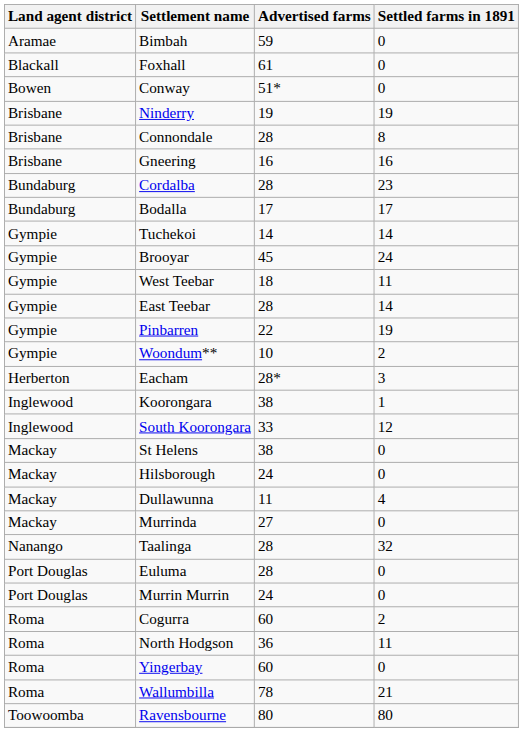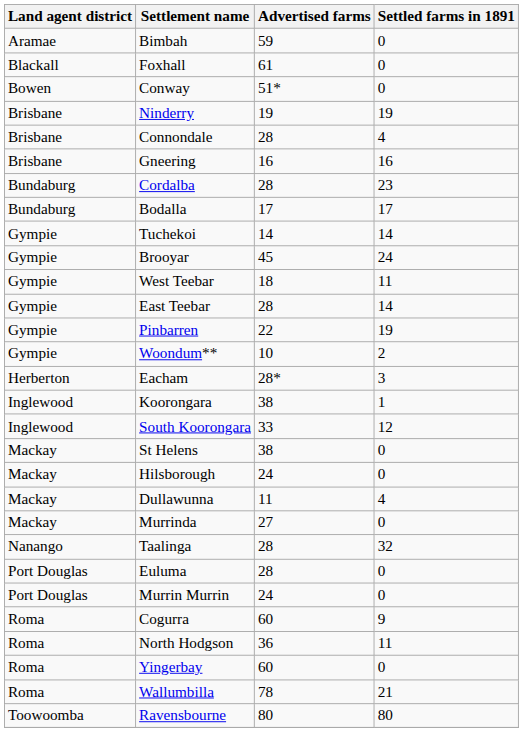 <table class="wikitable sortable">
 <tr>
 <th>Land agent district</th>
 <th>Settlement name</th>
 <th>Advertised farms</th>
 <th>Settled farms in 1891</th>
 </tr>
 <tr>
 <td>Aramae</td>
 <td>Bimbah</td>
 <td>59</td>
 <td>0</td>
 </tr>
 <tr>
 <td>Blackall</td>
 <td>Foxhall</td>
 <td>61</td>
 <td>0</td>
 </tr>
 <tr>
 <td>Bowen</td>
 <td>Conway</td>
 <td>51*</td>
 <td>0</td>
 </tr>
 <tr>
 <td>Brisbane</td>
 <td><a href='#'>Ninderry</a></td>
 <td>19</td>
 <td>19</td>
 </tr>
 <tr>
 <td>Brisbane</td>
 <td>Connondale</td>
 <td>28</td>
-<td>8</td>
+<td>4</td>
 </tr>
 <tr>
 <td>Brisbane</td>
 <td>Gneering</td>
 <td>16</td>
 <td>16</td>
 </tr>
 <tr>
 <td>Bundaburg</td>
 <td><a href='#'>Cordalba</a></td>
 <td>28</td>
 <td>23</td>
 </tr>
 <tr>
 <td>Bundaburg</td>
 <td>Bodalla</td>
 <td>17</td>
 <td>17</td>
 </tr>
 <tr>
 <td>Gympie</td>
 <td>Tuchekoi</td>
 <td>14</td>
 <td>14</td>
 </tr>
 <tr>
 <td>Gympie</td>
 <td>Brooyar</td>
 <td>45</td>
 <td>24</td>
 </tr>
 <tr>
 <td>Gympie</td>
 <td>West Teebar</td>
 <td>18</td>
 <td>11</td>
 </tr>
 <tr>
 <td>Gympie</td>
 <td>East Teebar</td>
 <td>28</td>
 <td>14</td>
 </tr>
 <tr>
 <td>Gympie</td>
 <td><a href='#'>Pinbarren</a></td>
 <td>22</td>
 <td>19</td>
 </tr>
 <tr>
 <td>Gympie</td>
 <td><a href='#'>Woondum</a>**</td>
 <td>10</td>
 <td>2</td>
 </tr>
 <tr>
 <td>Herberton</td>
 <td>Eacham</td>
 <td>28*</td>
 <td>3</td>
 </tr>
 <tr>
 <td>Inglewood</td>
 <td>Koorongara</td>
 <td>38</td>
 <td>1</td>
 </tr>
 <tr>
 <td>Inglewood</td>
 <td><a href='#'> South Koorongara</a></td>
 <td>33</td>
 <td>12</td>
 </tr>
 <tr>
 <td>Mackay</td>
 <td>St Helens</td>
 <td>38</td>
 <td>0</td>
 </tr>
 <tr>
 <td>Mackay</td>
 <td>Hilsborough</td>
 <td>24</td>
 <td>0</td>
 </tr>
 <tr>
 <td>Mackay</td>
 <td>Dullawunna</td>
 <td>11</td>
 <td>4</td>
 </tr>
 <tr>
 <td>Mackay</td>
 <td>Murrinda</td>
 <td>27</td>
 <td>0</td>
 </tr>
 <tr>
 <td>Nanango</td>
 <td>Taalinga</td>
 <td>28</td>
 <td>32</td>
 </tr>
 <tr>
 <td>Port Douglas</td>
 <td>Euluma</td>
 <td>28</td>
 <td>0</td>
 </tr>
 <tr>
 <td>Port Douglas</td>
 <td>Murrin Murrin</td>
 <td>24</td>
 <td>0</td>
 </tr>
 <tr>
 <td>Roma</td>
 <td>Cogurra</td>
 <td>60</td>
-<td>2</td>
+<td>9</td>
 </tr>
 <tr>
 <td>Roma</td>
 <td>North Hodgson</td>
 <td>36</td>
 <td>11</td>
 </tr>
 <tr>
 <td>Roma</td>
 <td><a href='#'> Yingerbay</a></td>
 <td>60</td>
 <td>0</td>
 </tr>
 <tr>
 <td>Roma</td>
 <td><a href='#'>Wallumbilla</a></td>
 <td>78</td>
 <td>21</td>
 </tr>
 <tr>
 <td>Toowoomba</td>
 <td><a href='#'> Ravensbourne</a></td>
 <td>80</td>
 <td>80</td>
 </tr>
 <tr>
 </tr>
 </table>
